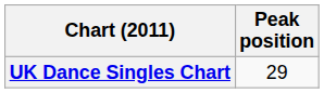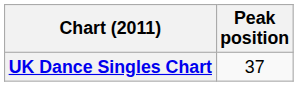 <table class="wikitable plainrowheaders">
 <tr>
 <th scope="col">Chart (2011)</th>
 <th scope="col">Peak<br>position</th>
 </tr>
 <tr>
 <th scope="row"><a href='#'>UK Dance Singles Chart</a></th>
-<td align="center">29</td>
+<td align="center">37</td>
 </tr>
 </table>
